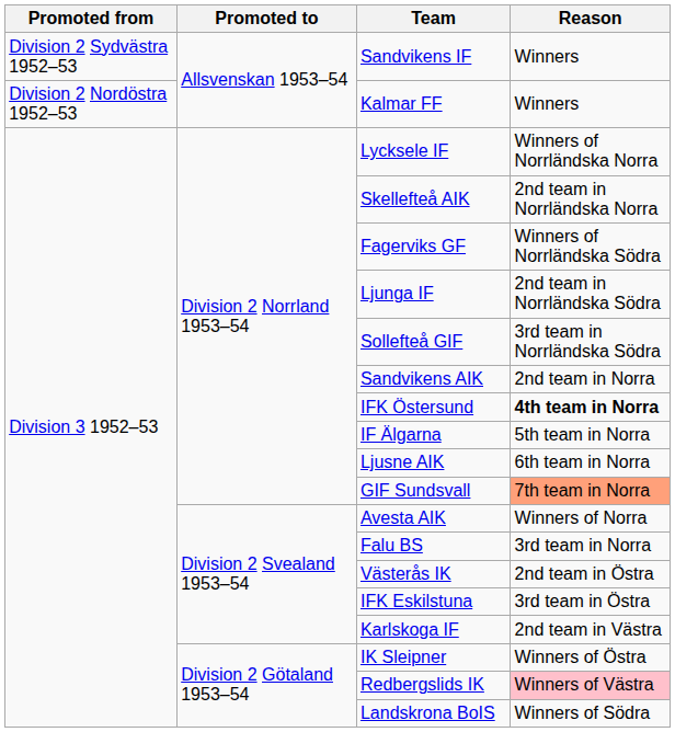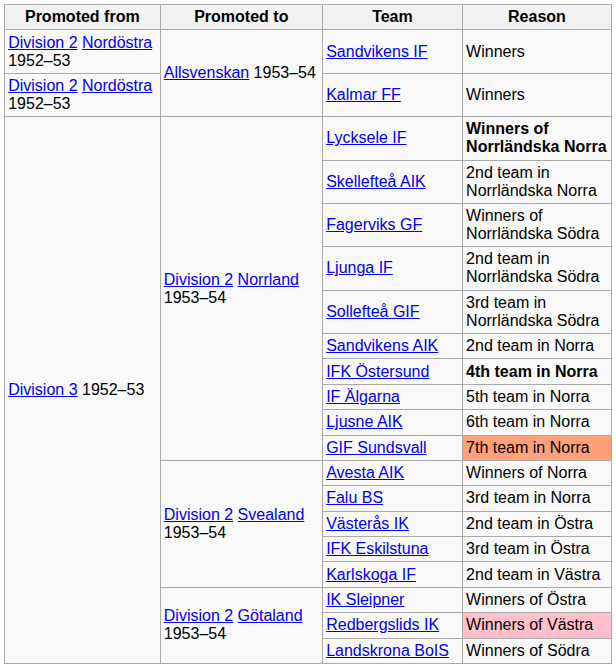 <table class="wikitable" style="text-align: left;">
 <tr>
 <th style="width: 275px;">Promoted from</th>
 <th style="width: 275px;">Promoted to</th>
 <th style="width: 200px;">Team</th>
 <th style="width: 225px;">Reason</th>
 </tr>
 <tr>
-<td><a href='#'>Division 2</a> <a href='#'>Sydvästra</a> 1952–53</td>
+<td><a href='#'>Division 2</a> <a href='#'>Nordöstra</a> 1952–53</td>
 <td rowspan=2><a href='#'>Allsvenskan</a> 1953–54</td>
 <td><a href='#'>Sandvikens IF</a></td>
 <td>Winners</td>
 </tr>
 <tr>
 <td><a href='#'>Division 2</a> <a href='#'>Nordöstra</a> 1952–53</td>
 <td><a href='#'>Kalmar FF</a></td>
 <td>Winners</td>
 </tr>
 <tr>
 <td rowspan=18><a href='#'>Division 3</a> 1952–53</td>
 <td rowspan=10><a href='#'>Division 2</a> <a href='#'>Norrland</a> 1953–54</td>
 <td><a href='#'>Lycksele IF</a></td>
-<td>Winners of Norrländska Norra</td>
+<td><strong>Winners of Norrländska Norra</strong></td>
 </tr>
 <tr>
 <td><a href='#'>Skellefteå AIK</a></td>
 <td>2nd team in Norrländska Norra</td>
 </tr>
 <tr>
 <td><a href='#'>Fagerviks GF</a></td>
 <td>Winners of Norrländska Södra</td>
 </tr>
 <tr>
 <td><a href='#'>Ljunga IF</a></td>
 <td>2nd team in Norrländska Södra</td>
 </tr>
 <tr>
 <td><a href='#'>Sollefteå GIF</a></td>
 <td>3rd team in Norrländska Södra</td>
 </tr>
 <tr>
 <td><a href='#'>Sandvikens AIK</a></td>
 <td>2nd team in Norra</td>
 </tr>
 <tr>
 <td><a href='#'>IFK Östersund</a></td>
 <td><strong>4th team in Norra</strong></td>
 </tr>
 <tr>
 <td><a href='#'>IF Älgarna</a></td>
 <td>5th team in Norra</td>
 </tr>
 <tr>
 <td><a href='#'>Ljusne AIK</a></td>
 <td>6th team in Norra</td>
 </tr>
 <tr>
 <td><a href='#'>GIF Sundsvall</a></td>
 <td style="background: lightsalmon;">7th team in Norra</td>
 </tr>
 <tr>
 <td rowspan=5><a href='#'>Division 2</a> <a href='#'>Svealand</a> 1953–54</td>
 <td><a href='#'>Avesta AIK</a></td>
 <td>Winners of Norra</td>
 </tr>
 <tr>
 <td><a href='#'>Falu BS</a></td>
 <td>3rd team in Norra</td>
 </tr>
 <tr>
 <td><a href='#'>Västerås IK</a></td>
 <td>2nd team in Östra</td>
 </tr>
 <tr>
 <td><a href='#'>IFK Eskilstuna</a></td>
 <td>3rd team in Östra</td>
 </tr>
 <tr>
 <td><a href='#'>Karlskoga IF</a></td>
 <td>2nd team in Västra</td>
 </tr>
 <tr>
 <td rowspan=3><a href='#'>Division 2</a> <a href='#'>Götaland</a> 1953–54</td>
 <td><a href='#'>IK Sleipner</a></td>
 <td>Winners of Östra</td>
 </tr>
 <tr>
 <td><a href='#'>Redbergslids IK</a></td>
 <td style="background: pink;">Winners of Västra</td>
 </tr>
 <tr>
 <td><a href='#'>Landskrona BoIS</a></td>
 <td>Winners of Södra</td>
 </tr>
 </table>
